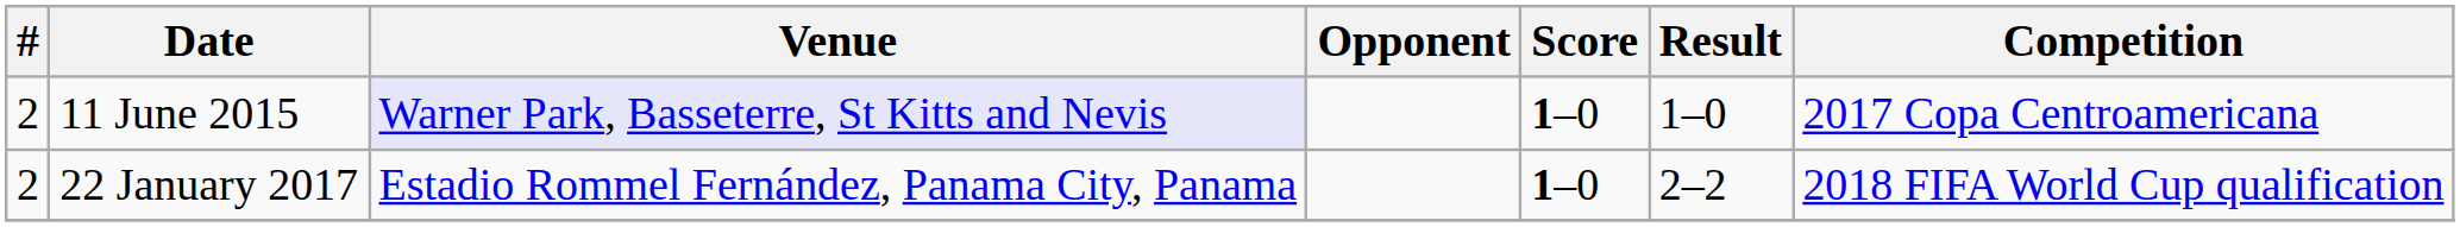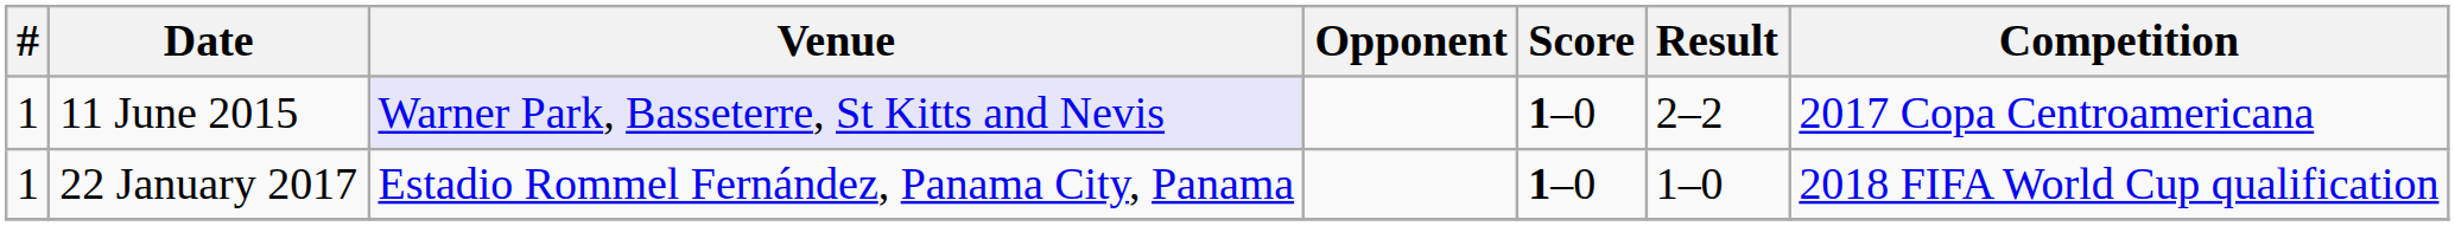 <table class="wikitable">
 <tr>
 <th>#</th>
 <th>Date</th>
 <th>Venue</th>
 <th>Opponent</th>
 <th>Score</th>
 <th>Result</th>
 <th>Competition</th>
 </tr>
 <tr>
-<td>2</td>
+<td>1</td>
 <td>11 June 2015</td>
 <td style="background: lavender;"><a href='#'>Warner Park</a>, <a href='#'>Basseterre</a>, <a href='#'>St Kitts and Nevis</a></td>
 <td></td>
 <td><strong>1</strong>–0</td>
-<td>1–0</td>
+<td>2–2</td>
 <td><a href='#'>2017 Copa Centroamericana</a></td>
 </tr>
 <tr>
-<td>2</td>
+<td>1</td>
 <td>22 January 2017</td>
 <td><a href='#'>Estadio Rommel Fernández</a>, <a href='#'>Panama City</a>, <a href='#'>Panama</a></td>
 <td></td>
 <td><strong>1</strong>–0</td>
-<td>2–2</td>
+<td>1–0</td>
 <td><a href='#'>2018 FIFA World Cup qualification</a></td>
 </tr>
 <tr>
 </tr>
 </table>
